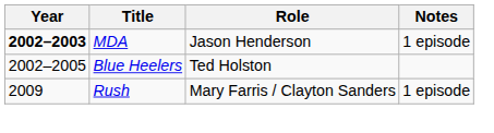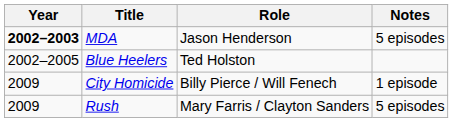 <table class=wikitable>
 <tr>
 <th>Year</th>
 <th>Title</th>
 <th>Role</th>
 <th>Notes</th>
 </tr>
 <tr>
 <td><strong>2002–2003</strong></td>
 <td><em><a href='#'>MDA</a></em></td>
 <td>Jason Henderson</td>
-<td>1 episode</td>
+<td>5 episodes</td>
 </tr>
 <tr>
 <td>2002–2005</td>
 <td><em><a href='#'>Blue Heelers</a></em></td>
 <td>Ted Holston</td>
 </tr>
 <tr>
 <td>2009</td>
+<td><em><a href='#'>City Homicide</a></em></td>
+<td>Billy Pierce / Will Fenech</td>
+<td>1 episode</td>
+</tr>
+<tr>
+<td>2009</td>
 <td><em><a href='#'>Rush</a></em></td>
 <td>Mary Farris / Clayton Sanders</td>
-<td>1 episode</td>
+<td>5 episodes</td>
 </tr>
 </table>
